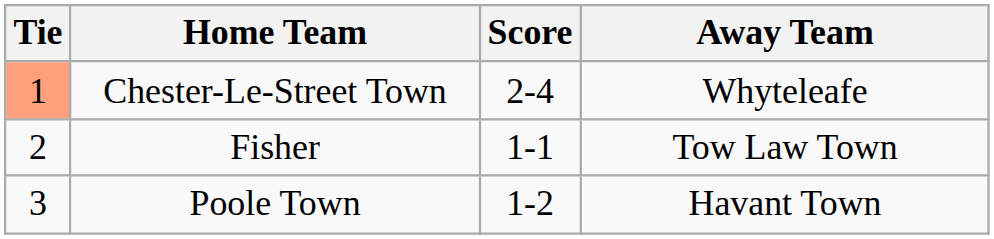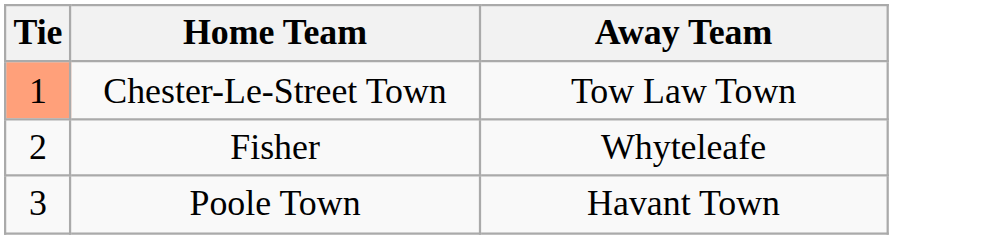 <table class="wikitable" style="text-align:center;">
 <tr>
 <th width=20>Tie</th>
 <th width=175>Home Team</th>
-<th width=20>Score</th>
 <th width=175>Away Team</th>
 </tr>
 <tr>
 <td style="background: lightsalmon;">1</td>
 <td>Chester-Le-Street Town</td>
-<td>2-4</td>
-<td>Whyteleafe</td>
+<td>Tow Law Town</td>
 </tr>
 <tr>
 <td>2</td>
 <td>Fisher</td>
-<td>1-1</td>
-<td>Tow Law Town</td>
+<td>Whyteleafe</td>
 </tr>
 <tr>
 <td>3</td>
 <td>Poole Town</td>
-<td>1-2</td>
 <td>Havant Town</td>
 </tr>
 </table>
